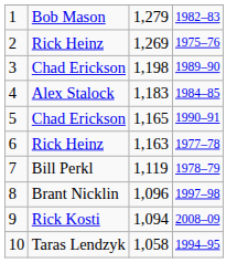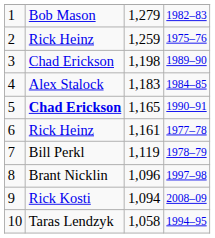 <table class="wikitable">
 <tr>
 </tr>
 <tr>
 <td>1</td>
 <td><a href='#'>Bob Mason</a></td>
 <td>1,279</td>
 <td style="font-size:80%;"><a href='#'>1982–83</a></td>
 </tr>
 <tr>
 <td>2</td>
 <td><a href='#'>Rick Heinz</a></td>
-<td>1,269</td>
+<td>1,259</td>
 <td style="font-size:80%;"><a href='#'>1975–76</a></td>
 </tr>
 <tr>
 <td>3</td>
 <td><a href='#'>Chad Erickson</a></td>
 <td>1,198</td>
 <td style="font-size:80%;"><a href='#'>1989–90</a></td>
 </tr>
 <tr>
 <td>4</td>
 <td><a href='#'>Alex Stalock</a></td>
 <td>1,183</td>
 <td style="font-size:80%;"><a href='#'>1984–85</a></td>
 </tr>
 <tr>
 <td>5</td>
-<td><a href='#'>Chad Erickson</a></td>
+<td><strong><a href='#'>Chad Erickson</a></strong></td>
 <td>1,165</td>
 <td style="font-size:80%;"><a href='#'>1990–91</a></td>
 </tr>
 <tr>
 <td>6</td>
 <td><a href='#'>Rick Heinz</a></td>
-<td>1,163</td>
+<td>1,161</td>
 <td style="font-size:80%;"><a href='#'>1977–78</a></td>
 </tr>
 <tr>
 <td>7</td>
 <td>Bill Perkl</td>
 <td>1,119</td>
 <td style="font-size:80%;"><a href='#'>1978–79</a></td>
 </tr>
 <tr>
 <td>8</td>
 <td>Brant Nicklin</td>
 <td>1,096</td>
 <td style="font-size:80%;"><a href='#'>1997–98</a></td>
 </tr>
 <tr>
 <td>9</td>
 <td><a href='#'>Rick Kosti</a></td>
 <td>1,094</td>
 <td style="font-size:80%;"><a href='#'>2008–09</a></td>
 </tr>
 <tr>
 <td>10</td>
 <td>Taras Lendzyk</td>
 <td>1,058</td>
 <td style="font-size:80%;"><a href='#'>1994–95</a></td>
 </tr>
 </table>
